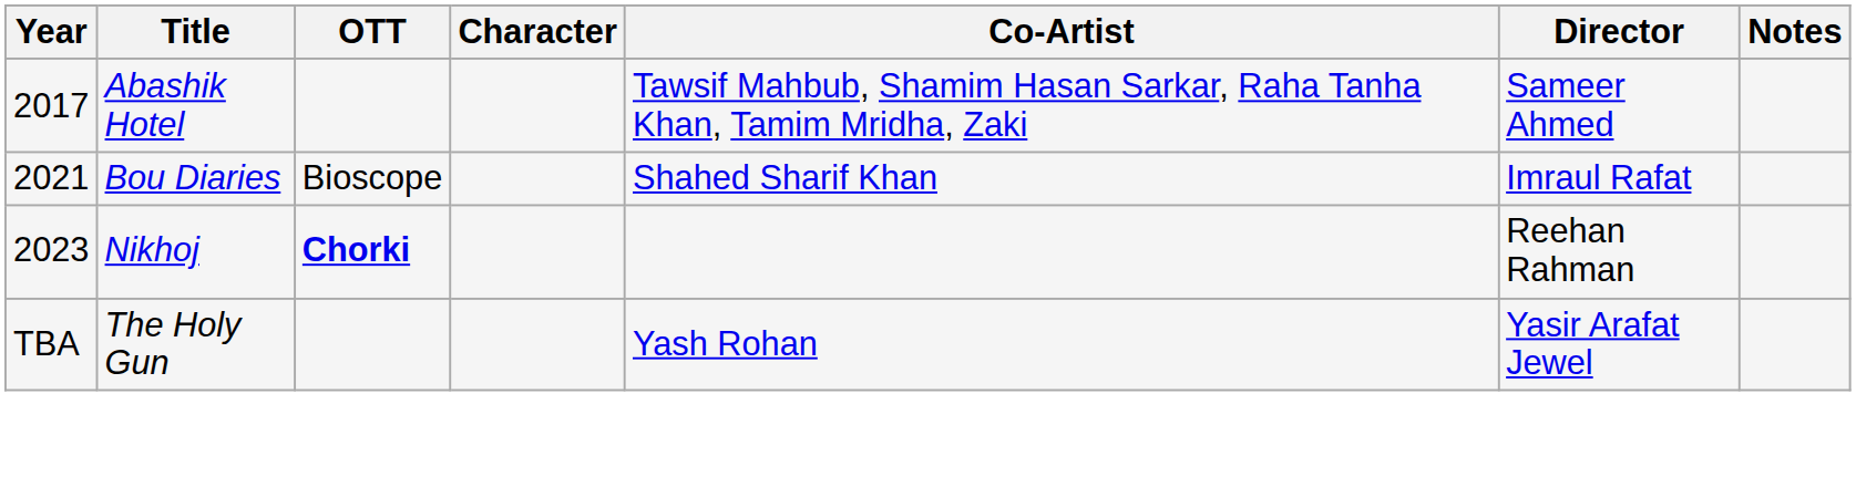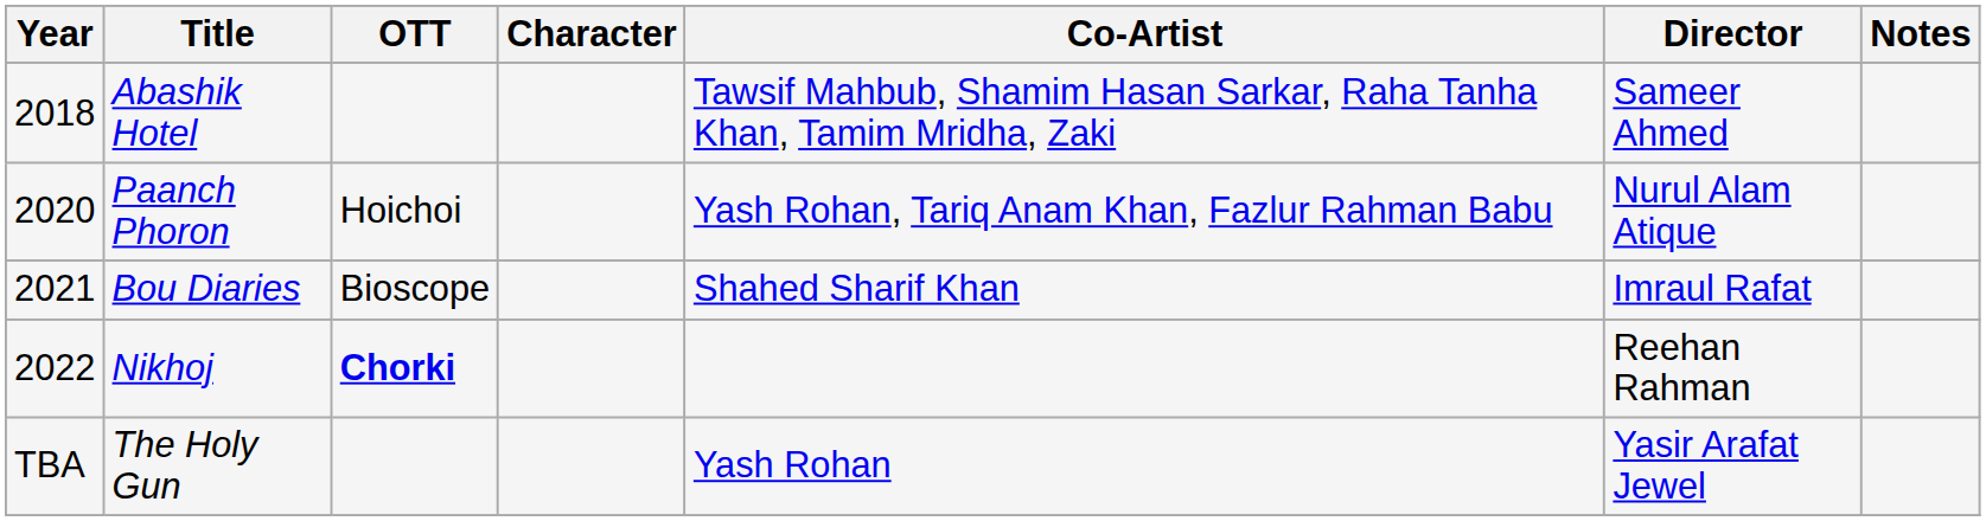 <table class="wikitable sortable" style="background:#F5F5F5;">
 <tr>
 <th>Year</th>
 <th>Title</th>
 <th>OTT</th>
 <th>Character</th>
 <th>Co-Artist</th>
 <th>Director</th>
 <th>Notes</th>
 </tr>
 <tr>
-<td>2017</td>
+<td>2018</td>
 <td><em><a href='#'>Abashik Hotel</a></em></td>
 <td></td>
 <td></td>
 <td><a href='#'>Tawsif Mahbub</a>, <a href='#'>Shamim Hasan Sarkar</a>, <a href='#'>Raha Tanha Khan</a>, <a href='#'>Tamim Mridha</a>, <a href='#'>Zaki</a></td>
 <td><a href='#'>Sameer Ahmed</a></td>
+<td></td>
+</tr>
+<tr>
+<td>2020</td>
+<td><em><a href='#'>Paanch Phoron</a></em></td>
+<td>Hoichoi</td>
+<td></td>
+<td><a href='#'>Yash Rohan</a>, <a href='#'>Tariq Anam Khan</a>, <a href='#'>Fazlur Rahman Babu</a></td>
+<td><a href='#'>Nurul Alam Atique</a></td>
 <td></td>
 </tr>
 <tr>
 <td>2021</td>
 <td><em><a href='#'>Bou Diaries</a></em></td>
 <td>Bioscope</td>
 <td></td>
 <td><a href='#'>Shahed Sharif Khan</a></td>
 <td><a href='#'>Imraul Rafat</a></td>
 <td></td>
 </tr>
 <tr>
-<td>2023</td>
+<td>2022</td>
 <td><em><a href='#'>Nikhoj</a></em></td>
 <td><strong><a href='#'>Chorki</a></strong></td>
 <td></td>
 <td></td>
 <td>Reehan Rahman</td>
 <td></td>
 </tr>
 <tr>
 <td>TBA</td>
 <td><em>The Holy Gun</em></td>
 <td></td>
 <td></td>
 <td><a href='#'>Yash Rohan</a></td>
 <td><a href='#'>Yasir Arafat Jewel</a></td>
 <td></td>
 </tr>
 </table>
